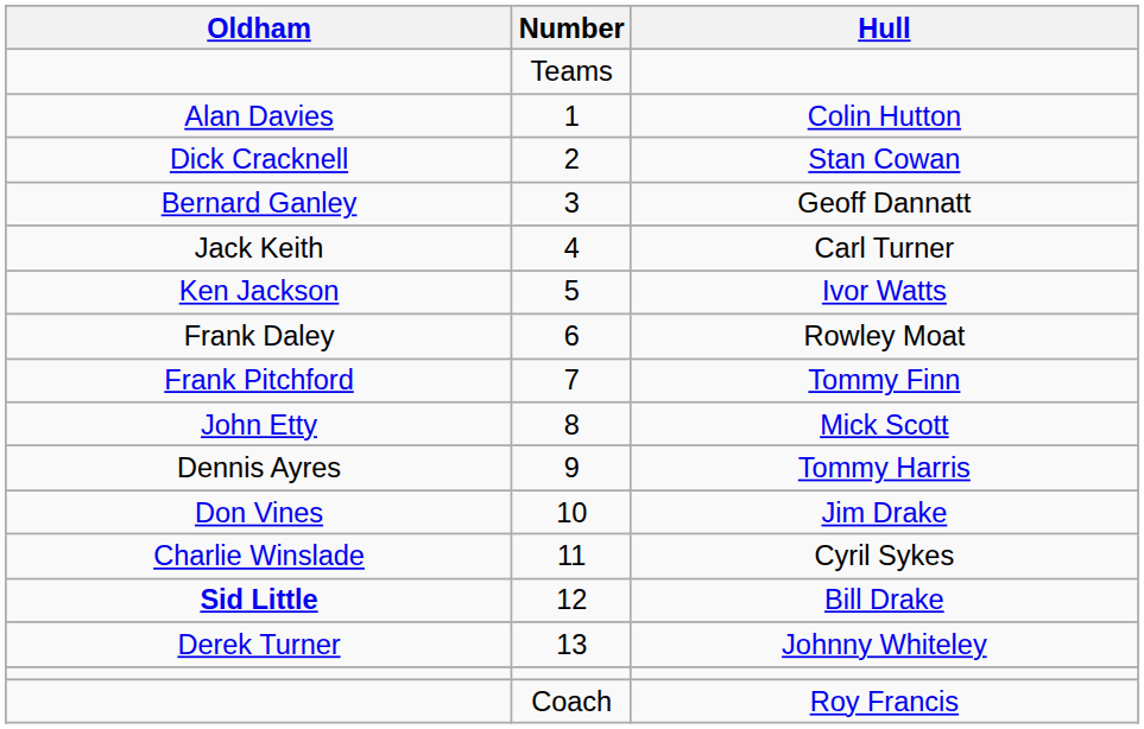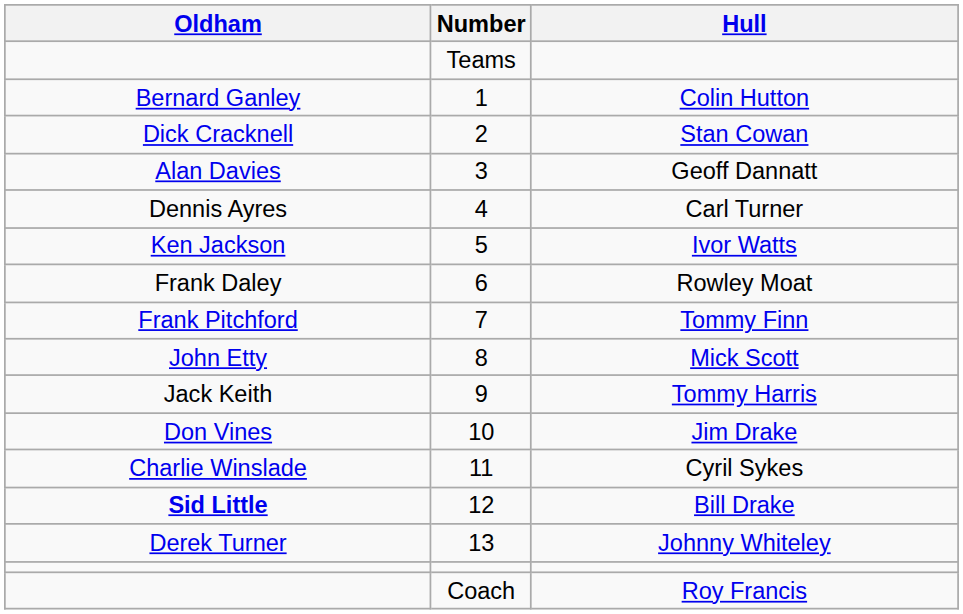 <table class="wikitable" style="text-align:center; font-size: 85%">
 <tr>
 <th width=240 abbr=winner><a href='#'>Oldham</a></th>
 <th width=50 abbr="Number">Number</th>
 <th width=240 abbr=runner-up><a href='#'>Hull</a></th>
 </tr>
 <tr>
 <td></td>
 <td>Teams</td>
 <td></td>
 </tr>
 <tr>
-<td><a href='#'>Alan Davies</a></td>
+<td><a href='#'>Bernard Ganley</a></td>
 <td>1</td>
 <td><a href='#'>Colin Hutton</a></td>
 </tr>
 <tr>
 <td><a href='#'>Dick Cracknell</a></td>
 <td>2</td>
 <td><a href='#'>Stan Cowan</a></td>
 </tr>
 <tr>
-<td><a href='#'>Bernard Ganley</a></td>
+<td><a href='#'>Alan Davies</a></td>
 <td>3</td>
 <td>Geoff Dannatt</td>
 </tr>
 <tr>
-<td>Jack Keith</td>
+<td>Dennis Ayres</td>
 <td>4</td>
 <td>Carl Turner</td>
 </tr>
 <tr>
 <td><a href='#'>Ken Jackson</a></td>
 <td>5</td>
 <td><a href='#'>Ivor Watts</a></td>
 </tr>
 <tr>
 <td>Frank Daley</td>
 <td>6</td>
 <td>Rowley Moat</td>
 </tr>
 <tr>
 <td><a href='#'>Frank Pitchford</a></td>
 <td>7</td>
 <td><a href='#'>Tommy Finn</a></td>
 </tr>
 <tr>
 <td><a href='#'>John Etty</a></td>
 <td>8</td>
 <td><a href='#'>Mick Scott</a></td>
 </tr>
 <tr>
-<td>Dennis Ayres</td>
+<td>Jack Keith</td>
 <td>9</td>
 <td><a href='#'>Tommy Harris</a></td>
 </tr>
 <tr>
 <td><a href='#'>Don Vines</a></td>
 <td>10</td>
 <td><a href='#'>Jim Drake</a></td>
 </tr>
 <tr>
 <td><a href='#'>Charlie Winslade</a></td>
 <td>11</td>
 <td>Cyril Sykes</td>
 </tr>
 <tr>
 <td><strong><a href='#'>Sid Little</a></strong></td>
 <td>12</td>
 <td><a href='#'>Bill Drake</a></td>
 </tr>
 <tr>
 <td><a href='#'>Derek Turner</a></td>
 <td>13</td>
 <td><a href='#'>Johnny Whiteley</a></td>
 </tr>
 <tr>
 <td></td>
 <td></td>
 <td></td>
 </tr>
 <tr>
 <td></td>
 <td>Coach</td>
 <td><a href='#'>Roy Francis</a></td>
 </tr>
 </table>
